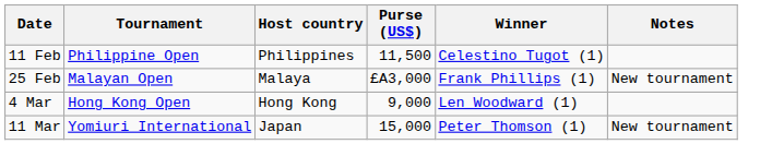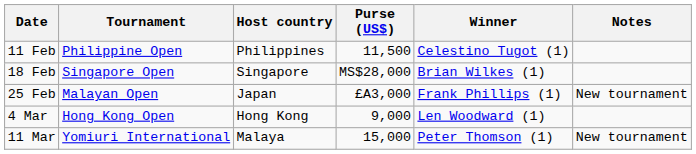 <table class="wikitable" style="font-size:95%">
 <tr>
 <th>Date</th>
 <th>Tournament</th>
 <th>Host country</th>
 <th>Purse<br>(<a href='#'>US$</a>)</th>
 <th>Winner</th>
 <th>Notes</th>
 </tr>
 <tr>
 <td>11 Feb</td>
 <td><a href='#'>Philippine Open</a></td>
 <td>Philippines</td>
 <td align=right>11,500</td>
 <td> <a href='#'>Celestino Tugot</a> (1)</td>
 <td></td>
 </tr>
 <tr>
+<td>18 Feb</td>
+<td><a href='#'>Singapore Open</a></td>
+<td>Singapore</td>
+<td align=right>MS$28,000</td>
+<td> <a href='#'>Brian Wilkes</a> (1)</td>
+<td></td>
+</tr>
+<tr>
 <td>25 Feb</td>
 <td><a href='#'>Malayan Open</a></td>
-<td>Malaya</td>
+<td>Japan</td>
 <td align=right>£A3,000</td>
 <td> <a href='#'>Frank Phillips</a> (1)</td>
 <td>New tournament</td>
 </tr>
 <tr>
 <td>4 Mar</td>
 <td><a href='#'>Hong Kong Open</a></td>
 <td>Hong Kong</td>
 <td align=right>9,000</td>
 <td> <a href='#'>Len Woodward</a> (1)</td>
 <td></td>
 </tr>
 <tr>
 <td>11 Mar</td>
 <td><a href='#'>Yomiuri International</a></td>
-<td>Japan</td>
+<td>Malaya</td>
 <td align=right>15,000</td>
 <td> <a href='#'>Peter Thomson</a> (1)</td>
 <td>New tournament</td>
 </tr>
 </table>
